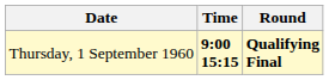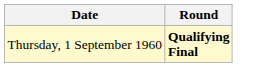 <table class="wikitable">
 <tr>
 <th>Date</th>
-<th>Time</th>
 <th>Round</th>
 </tr>
 <tr style=background:lemonchiffon>
 <td>Thursday, 1 September 1960</td>
-<td><strong>9:00</strong><br><strong>15:15</strong></td>
 <td><strong>Qualifying</strong><br><strong>Final</strong></td>
 </tr>
 </table>
